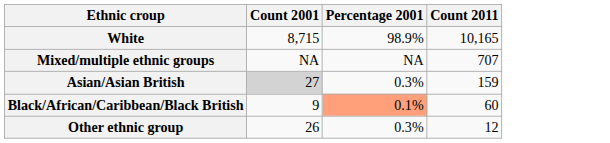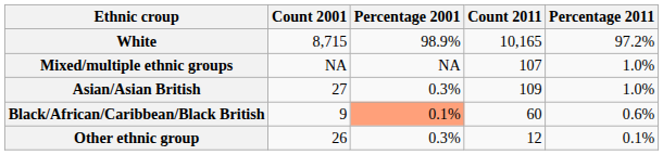 <table class="wikitable" style="text-align: right;">
 <tr>
 <th>Ethnic croup</th>
 <th>Count 2001</th>
 <th>Percentage 2001</th>
 <th>Count 2011</th>
+<th>Percentage 2011</th>
 </tr>
 <tr>
 <th>White</th>
 <td>8,715</td>
 <td>98.9%</td>
 <td>10,165</td>
+<td>97.2%</td>
 </tr>
 <tr>
 <th>Mixed/multiple ethnic groups</th>
 <td>NA</td>
 <td>NA</td>
-<td>707</td>
+<td>107</td>
+<td>1.0%</td>
 </tr>
 <tr>
 <th>Asian/Asian British</th>
-<td style="background: lightgrey;">27</td>
+<td>27</td>
 <td>0.3%</td>
-<td>159</td>
+<td>109</td>
+<td>1.0%</td>
 </tr>
 <tr>
 <th>Black/African/Caribbean/Black British</th>
 <td>9</td>
 <td style="background: lightsalmon;">0.1%</td>
 <td>60</td>
+<td>0.6%</td>
 </tr>
 <tr>
 <th>Other ethnic group</th>
 <td>26</td>
 <td>0.3%</td>
 <td>12</td>
+<td>0.1%</td>
 </tr>
 </table>
